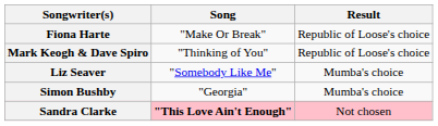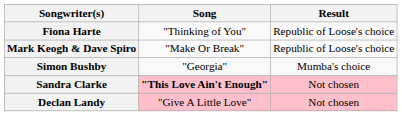 <table class="wikitable plainrowheaders" style="text-align:center;">
 <tr>
 <th>Songwriter(s)</th>
 <th>Song</th>
 <th>Result</th>
 </tr>
 <tr>
 <th scope="row">Fiona Harte</th>
-<td>"Make Or Break"</td>
+<td>"Thinking of You"</td>
 <td>Republic of Loose's choice</td>
 </tr>
 <tr>
 <th scope="row">Mark Keogh & Dave Spiro</th>
-<td>"Thinking of You"</td>
+<td>"Make Or Break"</td>
 <td>Republic of Loose's choice</td>
-</tr>
-<tr>
-<th scope="row">Liz Seaver</th>
-<td>"<a href='#'>Somebody Like Me</a>"</td>
-<td>Mumba's choice</td>
 </tr>
 <tr>
 <th scope="row">Simon Bushby</th>
 <td>"Georgia"</td>
 <td>Mumba's choice</td>
 </tr>
 <tr style="background:pink;">
 <th scope="row">Sandra Clarke</th>
 <td><strong>"This Love Ain't Enough"</strong></td>
 <td>Not chosen</td>
 </tr>
+<tr style="background:pink;">
+<th scope="row">Declan Landy</th>
+<td>"Give A Little Love"</td>
+<td>Not chosen</td>
+</tr>
 </table>
